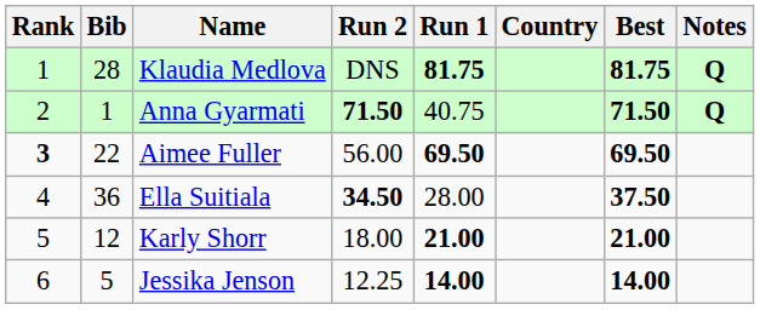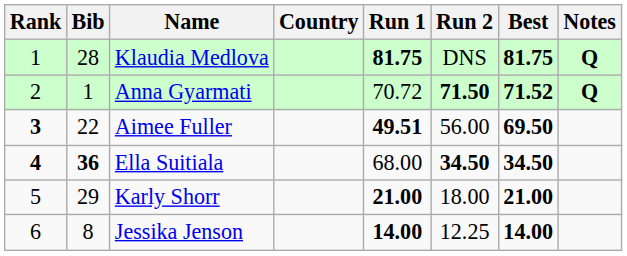 <table class="wikitable sortable" style="text-align:center">
 <tr>
 <th>Rank</th>
 <th>Bib</th>
 <th>Name</th>
+<th>Country</th>
+<th>Run 1</th>
 <th>Run 2</th>
-<th>Run 1</th>
-<th>Country</th>
 <th>Best</th>
 <th>Notes</th>
 </tr>
 <tr bgcolor="#ccffcc">
 <td>1</td>
 <td>28</td>
 <td align=left><a href='#'>Klaudia Medlova</a></td>
+<td align=left></td>
+<td><strong>81.75</strong></td>
 <td>DNS</td>
-<td><strong>81.75</strong></td>
-<td align=left></td>
 <td><strong>81.75</strong></td>
 <td><strong>Q</strong></td>
 </tr>
 <tr bgcolor="#ccffcc">
 <td>2</td>
 <td>1</td>
 <td align=left><a href='#'>Anna Gyarmati</a></td>
+<td align=left></td>
+<td>70.72</td>
 <td><strong>71.50</strong></td>
-<td>40.75</td>
-<td align=left></td>
-<td><strong>71.50</strong></td>
+<td><strong>71.52</strong></td>
 <td><strong>Q</strong></td>
 </tr>
 <tr>
 <td><strong>3</strong></td>
 <td>22</td>
 <td align=left><a href='#'>Aimee Fuller</a></td>
+<td align=left></td>
+<td><strong>49.51</strong></td>
 <td>56.00</td>
-<td><strong>69.50</strong></td>
-<td align=left></td>
 <td><strong>69.50</strong></td>
 <td></td>
 </tr>
 <tr>
-<td>4</td>
-<td>36</td>
+<td><strong>4</strong></td>
+<td><strong>36</strong></td>
 <td align=left><a href='#'>Ella Suitiala</a></td>
+<td align=left></td>
+<td>68.00</td>
 <td><strong>34.50</strong></td>
-<td>28.00</td>
-<td align=left></td>
-<td><strong>37.50</strong></td>
+<td><strong>34.50</strong></td>
 <td></td>
 </tr>
 <tr>
 <td>5</td>
-<td>12</td>
+<td>29</td>
 <td align=left><a href='#'>Karly Shorr</a></td>
+<td align=left></td>
+<td><strong>21.00</strong></td>
 <td>18.00</td>
-<td><strong>21.00</strong></td>
-<td align=left></td>
 <td><strong>21.00</strong></td>
 <td></td>
 </tr>
 <tr>
 <td>6</td>
-<td>5</td>
+<td>8</td>
 <td align=left><a href='#'>Jessika Jenson</a></td>
+<td align=left></td>
+<td><strong>14.00</strong></td>
 <td>12.25</td>
-<td><strong>14.00</strong></td>
-<td align=left></td>
 <td><strong>14.00</strong></td>
 <td></td>
 </tr>
 </table>
